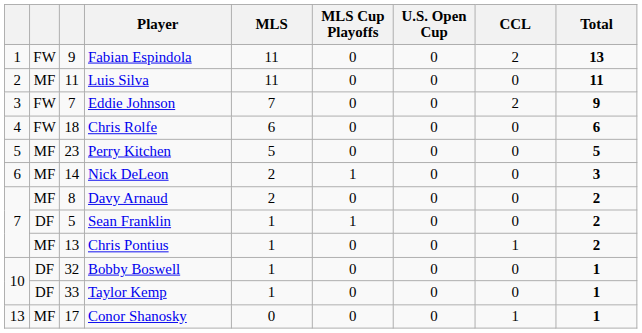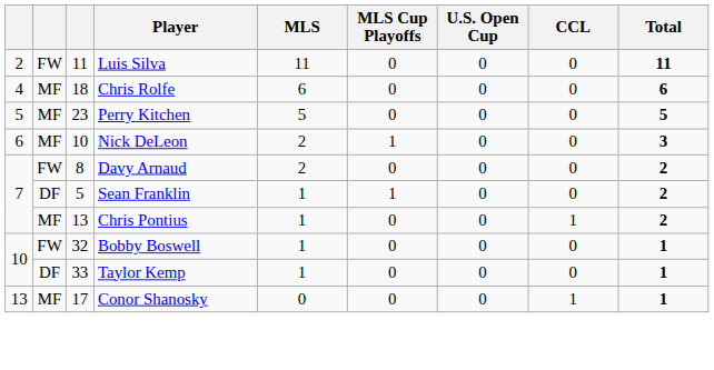 <table class="wikitable" style="text-align:center;">
 <tr>
 <th width=20></th>
 <th width=20></th>
 <th width=20></th>
 <th width=150>Player</th>
 <th width=80>MLS</th>
 <th width=80>MLS Cup Playoffs</th>
 <th width=80>U.S. Open Cup</th>
 <th width=80>CCL</th>
 <th width=80>Total</th>
 </tr>
 <tr>
-<td>1</td>
+<td>2</td>
 <td>FW</td>
-<td>9</td>
-<td align=left> <a href='#'>Fabian Espindola</a></td>
-<td>11</td>
-<td>0</td>
-<td>0</td>
-<td>2</td>
-<td><strong>13</strong></td>
-</tr>
-<tr>
-<td>2</td>
-<td>MF</td>
 <td>11</td>
 <td align=left> <a href='#'>Luis Silva</a></td>
 <td>11</td>
 <td>0</td>
 <td>0</td>
 <td>0</td>
 <td><strong>11</strong></td>
 </tr>
 <tr>
-<td>3</td>
-<td>FW</td>
-<td>7</td>
-<td align=left> <a href='#'>Eddie Johnson</a></td>
-<td>7</td>
-<td>0</td>
-<td>0</td>
-<td>2</td>
-<td><strong>9</strong></td>
-</tr>
-<tr>
 <td>4</td>
-<td>FW</td>
+<td>MF</td>
 <td>18</td>
 <td align=left> <a href='#'>Chris Rolfe</a></td>
 <td>6</td>
 <td>0</td>
 <td>0</td>
 <td>0</td>
 <td><strong>6</strong></td>
 </tr>
 <tr>
 <td>5</td>
 <td>MF</td>
 <td>23</td>
 <td align=left> <a href='#'>Perry Kitchen</a></td>
 <td>5</td>
 <td>0</td>
 <td>0</td>
 <td>0</td>
 <td><strong>5</strong></td>
 </tr>
 <tr>
 <td>6</td>
 <td>MF</td>
-<td>14</td>
+<td>10</td>
 <td align=left> <a href='#'>Nick DeLeon</a></td>
 <td>2</td>
 <td>1</td>
 <td>0</td>
 <td>0</td>
 <td><strong>3</strong></td>
 </tr>
 <tr>
 <td rowspan=3>7</td>
-<td>MF</td>
+<td>FW</td>
 <td>8</td>
 <td align=left> <a href='#'>Davy Arnaud</a></td>
 <td>2</td>
 <td>0</td>
 <td>0</td>
 <td>0</td>
 <td><strong>2</strong></td>
 </tr>
 <tr>
 <td>DF</td>
 <td>5</td>
 <td align=left> <a href='#'>Sean Franklin</a></td>
 <td>1</td>
 <td>1</td>
 <td>0</td>
 <td>0</td>
 <td><strong>2</strong></td>
 </tr>
 <tr>
 <td>MF</td>
 <td>13</td>
 <td align=left> <a href='#'>Chris Pontius</a></td>
 <td>1</td>
 <td>0</td>
 <td>0</td>
 <td>1</td>
 <td><strong>2</strong></td>
 </tr>
 <tr>
 <td rowspan=2>10</td>
-<td>DF</td>
+<td>FW</td>
 <td>32</td>
 <td align=left> <a href='#'>Bobby Boswell</a></td>
 <td>1</td>
 <td>0</td>
 <td>0</td>
 <td>0</td>
 <td><strong>1</strong></td>
 </tr>
 <tr>
 <td>DF</td>
 <td>33</td>
 <td align=left> <a href='#'>Taylor Kemp</a></td>
 <td>1</td>
 <td>0</td>
 <td>0</td>
 <td>0</td>
 <td><strong>1</strong></td>
 </tr>
 <tr>
 <td>13</td>
 <td>MF</td>
 <td>17</td>
 <td align=left> <a href='#'>Conor Shanosky</a></td>
 <td>0</td>
 <td>0</td>
 <td>0</td>
 <td>1</td>
 <td><strong>1</strong></td>
 </tr>
 </table>
